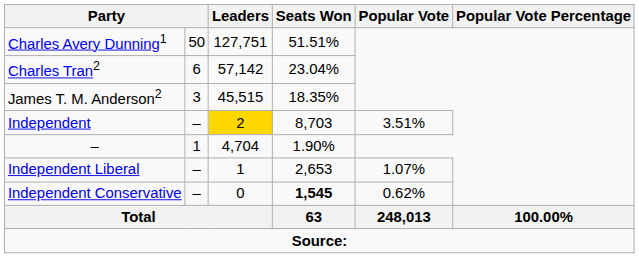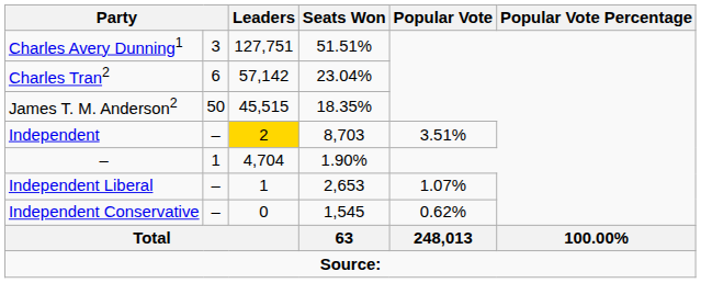 <table class="wikitable">
 <tr>
 <th colspan="2">Party</th>
 <th>Leaders</th>
 <th>Seats Won</th>
 <th>Popular Vote</th>
 <th>Popular Vote Percentage</th>
 </tr>
 <tr>
 <td><a href='#'>Charles Avery Dunning</a><sup>1</sup></td>
-<td align=center>50</td>
+<td align=center>3</td>
 <td align=center>127,751</td>
 <td align=center>51.51%</td>
 </tr>
 <tr>
 <td><a href='#'>Charles Tran</a><sup>2</sup></td>
 <td align=center>6</td>
 <td align=center>57,142</td>
 <td align=center>23.04%</td>
 </tr>
 <tr>
 <td>James T. M. Anderson<sup>2</sup></td>
-<td align=center>3</td>
+<td align=center>50</td>
 <td align=center>45,515</td>
 <td align=center>18.35%</td>
 </tr>
 <tr>
 <td><a href='#'>Independent</a></td>
 <td align=center>–</td>
 <td align=center style="background: gold;">2</td>
 <td align=center>8,703</td>
 <td align=center>3.51%</td>
 </tr>
 <tr>
 <td align=center>–</td>
 <td align=center>1</td>
 <td align=center>4,704</td>
 <td align=center>1.90%</td>
 </tr>
 <tr>
 <td><a href='#'>Independent Liberal</a></td>
 <td align=center>–</td>
 <td align=center>1</td>
 <td align=center>2,653</td>
 <td align=center>1.07%</td>
 </tr>
 <tr>
 <td><a href='#'>Independent Conservative</a></td>
 <td align=center>–</td>
 <td align=center>0</td>
-<td align=center><strong>1,545</strong></td>
+<td align=center>1,545</td>
 <td align=center>0.62%</td>
 </tr>
 <tr>
 <th colspan=3>Total</th>
 <th>63</th>
 <th>248,013</th>
 <th>100.00%</th>
 </tr>
 <tr>
 <td align="center" colspan=6><strong>Source:</strong>  </td>
 </tr>
 </table>
